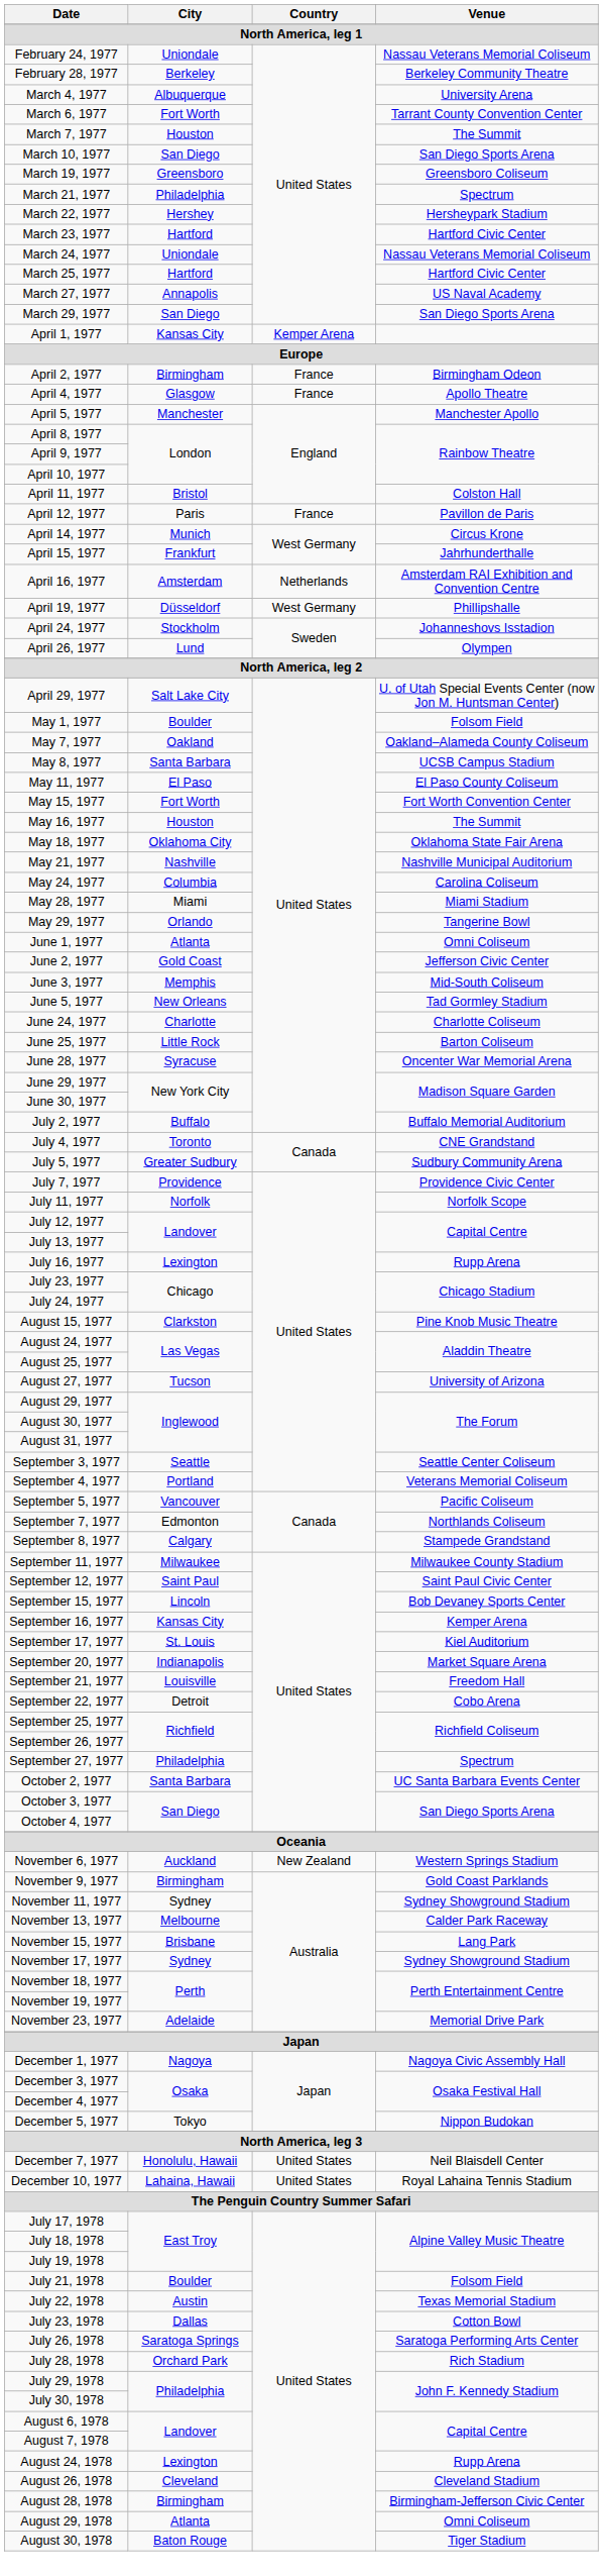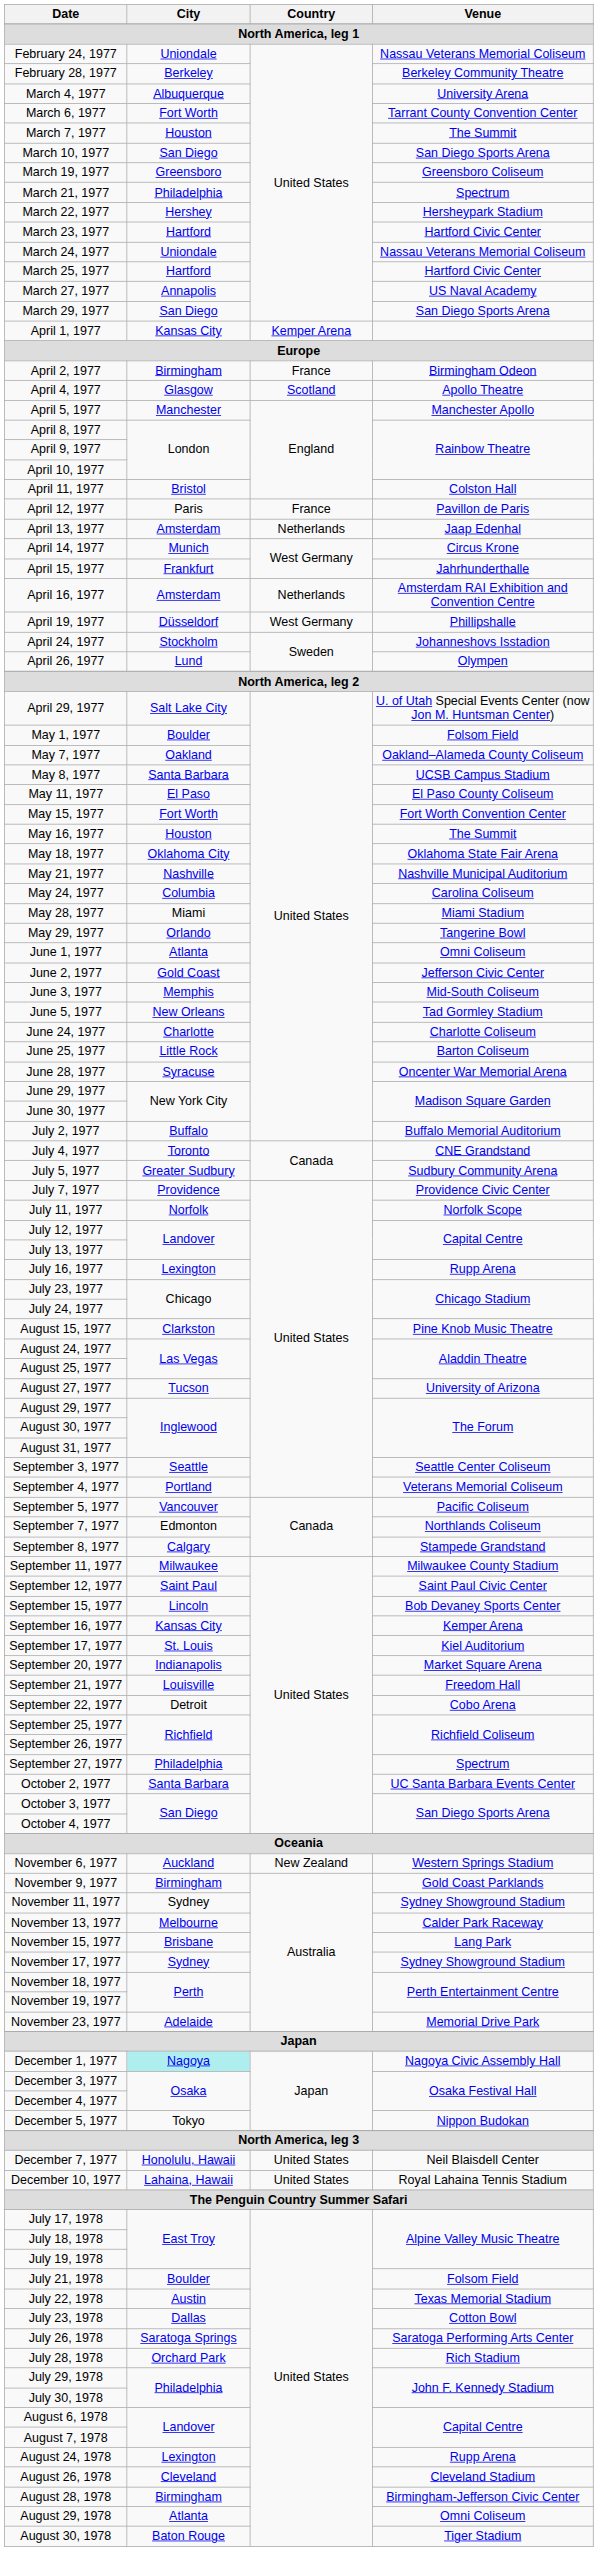 <table class="wikitable" style="text-align:center;">
 <tr>
 <th width="150">Date</th>
 <th width="150">City</th>
 <th width="150">Country</th>
 <th width="275">Venue</th>
 </tr>
 <tr>
 </tr>
 <tr style="background:#ddd;">
 <td colspan="4"><strong>North America, leg 1</strong></td>
 </tr>
 <tr>
 <td>February 24, 1977</td>
 <td><a href='#'>Uniondale</a></td>
 <td rowspan="14">United States</td>
 <td><a href='#'>Nassau Veterans Memorial Coliseum</a></td>
 </tr>
 <tr>
 <td>February 28, 1977</td>
 <td><a href='#'>Berkeley</a></td>
 <td><a href='#'>Berkeley Community Theatre</a></td>
 </tr>
 <tr>
 <td>March 4, 1977</td>
 <td><a href='#'>Albuquerque </a></td>
 <td><a href='#'>University Arena</a></td>
 </tr>
 <tr>
 <td>March 6, 1977</td>
 <td><a href='#'>Fort Worth</a></td>
 <td><a href='#'>Tarrant County Convention Center</a></td>
 </tr>
 <tr>
 <td>March 7, 1977</td>
 <td><a href='#'>Houston</a></td>
 <td><a href='#'>The Summit</a></td>
 </tr>
 <tr>
 <td>March 10, 1977</td>
 <td><a href='#'>San Diego</a></td>
 <td><a href='#'>San Diego Sports Arena</a></td>
 </tr>
 <tr>
 <td>March 19, 1977</td>
 <td><a href='#'>Greensboro</a></td>
 <td><a href='#'>Greensboro Coliseum</a></td>
 </tr>
 <tr>
 <td>March 21, 1977</td>
 <td><a href='#'>Philadelphia</a></td>
 <td><a href='#'>Spectrum</a></td>
 </tr>
 <tr>
 <td>March 22, 1977</td>
 <td><a href='#'>Hershey</a></td>
 <td><a href='#'>Hersheypark Stadium</a></td>
 </tr>
 <tr>
 <td>March 23, 1977</td>
 <td><a href='#'>Hartford</a></td>
 <td><a href='#'>Hartford Civic Center</a></td>
 </tr>
 <tr>
 <td>March 24, 1977</td>
 <td><a href='#'>Uniondale</a></td>
 <td><a href='#'>Nassau Veterans Memorial Coliseum</a></td>
 </tr>
 <tr>
 <td>March 25, 1977</td>
 <td><a href='#'>Hartford</a></td>
 <td><a href='#'>Hartford Civic Center</a></td>
 </tr>
 <tr>
 <td>March 27, 1977</td>
 <td><a href='#'>Annapolis</a></td>
 <td><a href='#'>US Naval Academy</a></td>
 </tr>
 <tr>
 <td>March 29, 1977</td>
 <td><a href='#'>San Diego</a></td>
 <td><a href='#'>San Diego Sports Arena</a></td>
 </tr>
 <tr>
 <td>April 1, 1977</td>
 <td><a href='#'>Kansas City</a></td>
 <td><a href='#'>Kemper Arena</a></td>
 </tr>
 <tr style="background:#ddd;">
 <td colspan="4"><strong>Europe</strong></td>
 </tr>
 <tr>
 <td>April 2, 1977</td>
 <td><a href='#'>Birmingham</a></td>
 <td>France</td>
 <td><a href='#'>Birmingham Odeon</a></td>
 </tr>
 <tr>
 <td>April 4, 1977</td>
 <td><a href='#'>Glasgow</a></td>
-<td>France</td>
+<td><a href='#'>Scotland</a></td>
 <td><a href='#'>Apollo Theatre</a></td>
 </tr>
 <tr>
 <td>April 5, 1977</td>
 <td><a href='#'>Manchester</a></td>
 <td rowspan="5">England</td>
 <td><a href='#'>Manchester Apollo</a></td>
 </tr>
 <tr>
 <td>April 8, 1977</td>
 <td rowspan="3">London</td>
 <td rowspan="3"><a href='#'>Rainbow Theatre</a></td>
 </tr>
 <tr>
 <td>April 9, 1977</td>
 </tr>
 <tr>
 <td>April 10, 1977</td>
 </tr>
 <tr>
 <td>April 11, 1977</td>
 <td><a href='#'>Bristol</a></td>
 <td><a href='#'>Colston Hall</a></td>
 </tr>
 <tr>
 <td>April 12, 1977</td>
 <td>Paris</td>
 <td>France</td>
 <td><a href='#'>Pavillon de Paris</a></td>
+</tr>
+<tr>
+<td>April 13, 1977</td>
+<td><a href='#'>Amsterdam</a></td>
+<td>Netherlands</td>
+<td><a href='#'>Jaap Edenhal</a></td>
 </tr>
 <tr>
 <td>April 14, 1977</td>
 <td><a href='#'>Munich</a></td>
 <td rowspan="2">West Germany</td>
 <td><a href='#'>Circus Krone</a></td>
 </tr>
 <tr>
 <td>April 15, 1977</td>
 <td><a href='#'>Frankfurt</a></td>
 <td><a href='#'>Jahrhunderthalle</a></td>
 </tr>
 <tr>
 <td>April 16, 1977</td>
 <td><a href='#'>Amsterdam</a></td>
 <td>Netherlands</td>
 <td><a href='#'>Amsterdam RAI Exhibition and Convention Centre</a></td>
 </tr>
 <tr>
 <td>April 19, 1977</td>
 <td><a href='#'>Düsseldorf</a></td>
 <td>West Germany</td>
 <td><a href='#'>Phillipshalle</a></td>
 </tr>
 <tr>
 <td>April 24, 1977</td>
 <td><a href='#'>Stockholm</a></td>
 <td rowspan="2">Sweden</td>
 <td><a href='#'>Johanneshovs Isstadion</a></td>
 </tr>
 <tr>
 <td>April 26, 1977</td>
 <td><a href='#'>Lund</a></td>
 <td><a href='#'>Olympen</a></td>
 </tr>
 <tr>
 </tr>
 <tr style="background:#ddd;">
 <td colspan="4"><strong>North America, leg 2</strong></td>
 </tr>
 <tr>
 <td>April 29, 1977</td>
 <td><a href='#'>Salt Lake City</a></td>
 <td rowspan="22">United States</td>
 <td><a href='#'>U. of Utah</a> Special Events Center (now <a href='#'>Jon M. Huntsman Center</a>)</td>
 </tr>
 <tr>
 <td>May 1, 1977</td>
 <td><a href='#'>Boulder</a></td>
 <td><a href='#'>Folsom Field</a></td>
 </tr>
 <tr>
 <td>May 7, 1977</td>
 <td><a href='#'>Oakland</a></td>
 <td><a href='#'>Oakland–Alameda County Coliseum</a></td>
 </tr>
 <tr>
 <td>May 8, 1977</td>
 <td><a href='#'>Santa Barbara</a></td>
 <td><a href='#'>UCSB Campus Stadium</a></td>
 </tr>
 <tr>
 <td>May 11, 1977</td>
 <td><a href='#'>El Paso</a></td>
 <td><a href='#'>El Paso County Coliseum</a></td>
 </tr>
 <tr>
 <td>May 15, 1977</td>
 <td><a href='#'>Fort Worth</a></td>
 <td><a href='#'>Fort Worth Convention Center</a></td>
 </tr>
 <tr>
 <td>May 16, 1977</td>
 <td><a href='#'>Houston</a></td>
 <td><a href='#'>The Summit</a></td>
 </tr>
 <tr>
 <td>May 18, 1977</td>
 <td><a href='#'>Oklahoma City</a></td>
 <td><a href='#'>Oklahoma State Fair Arena</a></td>
 </tr>
 <tr>
 <td>May 21, 1977</td>
 <td><a href='#'>Nashville</a></td>
 <td><a href='#'>Nashville Municipal Auditorium</a></td>
 </tr>
 <tr>
 <td>May 24, 1977</td>
 <td><a href='#'>Columbia</a></td>
 <td><a href='#'>Carolina Coliseum</a></td>
 </tr>
 <tr>
 <td>May 28, 1977</td>
 <td>Miami</td>
 <td><a href='#'>Miami Stadium</a></td>
 </tr>
 <tr>
 <td>May 29, 1977</td>
 <td><a href='#'>Orlando</a></td>
 <td><a href='#'>Tangerine Bowl</a></td>
 </tr>
 <tr>
 <td>June 1, 1977</td>
 <td><a href='#'>Atlanta</a></td>
 <td><a href='#'>Omni Coliseum</a></td>
 </tr>
 <tr>
 <td>June 2, 1977</td>
 <td><a href='#'>Gold Coast</a></td>
 <td><a href='#'>Jefferson Civic Center</a></td>
 </tr>
 <tr>
 <td>June 3, 1977</td>
 <td><a href='#'>Memphis</a></td>
 <td><a href='#'>Mid-South Coliseum</a></td>
 </tr>
 <tr>
 <td>June 5, 1977</td>
 <td><a href='#'>New Orleans</a></td>
 <td><a href='#'>Tad Gormley Stadium</a></td>
 </tr>
 <tr>
 <td>June 24, 1977</td>
 <td><a href='#'>Charlotte</a></td>
 <td><a href='#'>Charlotte Coliseum</a></td>
 </tr>
 <tr>
 <td>June 25, 1977</td>
 <td><a href='#'>Little Rock</a></td>
 <td><a href='#'>Barton Coliseum</a></td>
 </tr>
 <tr>
 <td>June 28, 1977</td>
 <td><a href='#'>Syracuse</a></td>
 <td><a href='#'>Oncenter War Memorial Arena</a></td>
 </tr>
 <tr>
 <td>June 29, 1977</td>
 <td rowspan="2">New York City</td>
 <td rowspan="2"><a href='#'>Madison Square Garden</a></td>
 </tr>
 <tr>
 <td>June 30, 1977</td>
 </tr>
 <tr>
 <td>July 2, 1977</td>
 <td><a href='#'>Buffalo</a></td>
 <td><a href='#'>Buffalo Memorial Auditorium</a></td>
 </tr>
 <tr>
 <td>July 4, 1977</td>
 <td><a href='#'>Toronto</a></td>
 <td rowspan="2">Canada</td>
 <td><a href='#'>CNE Grandstand</a></td>
 </tr>
 <tr>
 <td>July 5, 1977</td>
 <td><a href='#'>Greater Sudbury</a></td>
 <td><a href='#'>Sudbury Community Arena</a></td>
 </tr>
 <tr>
 <td>July 7, 1977</td>
 <td><a href='#'>Providence</a></td>
 <td rowspan="16">United States</td>
 <td><a href='#'>Providence Civic Center</a></td>
 </tr>
 <tr>
 <td>July 11, 1977</td>
 <td><a href='#'>Norfolk</a></td>
 <td><a href='#'>Norfolk Scope</a></td>
 </tr>
 <tr>
 <td>July 12, 1977</td>
 <td rowspan="2"><a href='#'>Landover</a></td>
 <td rowspan="2"><a href='#'>Capital Centre</a></td>
 </tr>
 <tr>
 <td>July 13, 1977</td>
 </tr>
 <tr>
 <td>July 16, 1977</td>
 <td><a href='#'>Lexington</a></td>
 <td><a href='#'>Rupp Arena</a></td>
 </tr>
 <tr>
 <td>July 23, 1977</td>
 <td rowspan="2">Chicago</td>
 <td rowspan="2"><a href='#'>Chicago Stadium</a></td>
 </tr>
 <tr>
 <td>July 24, 1977</td>
 </tr>
 <tr>
 <td>August 15, 1977</td>
 <td><a href='#'>Clarkston</a></td>
 <td><a href='#'>Pine Knob Music Theatre</a></td>
 </tr>
 <tr>
 <td>August 24, 1977</td>
 <td rowspan="2"><a href='#'>Las Vegas</a></td>
 <td rowspan="2"><a href='#'>Aladdin Theatre</a></td>
 </tr>
 <tr>
 <td>August 25, 1977</td>
 </tr>
 <tr>
 <td>August 27, 1977</td>
 <td><a href='#'>Tucson</a></td>
 <td><a href='#'>University of Arizona</a></td>
 </tr>
 <tr>
 <td>August 29, 1977</td>
 <td rowspan="3"><a href='#'>Inglewood</a></td>
 <td rowspan="3"><a href='#'>The Forum</a></td>
 </tr>
 <tr>
 <td>August 30, 1977</td>
 </tr>
 <tr>
 <td>August 31, 1977</td>
 </tr>
 <tr>
 <td>September 3, 1977</td>
 <td><a href='#'>Seattle</a></td>
 <td><a href='#'>Seattle Center Coliseum</a></td>
 </tr>
 <tr>
 <td>September 4, 1977</td>
 <td><a href='#'>Portland</a></td>
 <td><a href='#'>Veterans Memorial Coliseum</a></td>
 </tr>
 <tr>
 <td>September 5, 1977</td>
 <td><a href='#'>Vancouver</a></td>
 <td rowspan="3">Canada</td>
 <td><a href='#'>Pacific Coliseum</a></td>
 </tr>
 <tr>
 <td>September 7, 1977</td>
 <td>Edmonton</td>
 <td><a href='#'>Northlands Coliseum</a></td>
 </tr>
 <tr>
 <td>September 8, 1977</td>
 <td><a href='#'>Calgary</a></td>
 <td><a href='#'>Stampede Grandstand</a></td>
 </tr>
 <tr>
 <td>September 11, 1977</td>
 <td><a href='#'>Milwaukee</a></td>
 <td rowspan="14">United States</td>
 <td><a href='#'>Milwaukee County Stadium</a></td>
 </tr>
 <tr>
 <td>September 12, 1977</td>
 <td><a href='#'>Saint Paul</a></td>
 <td><a href='#'>Saint Paul Civic Center</a></td>
 </tr>
 <tr>
 <td>September 15, 1977</td>
 <td><a href='#'>Lincoln</a></td>
 <td><a href='#'>Bob Devaney Sports Center</a></td>
 </tr>
 <tr>
 <td>September 16, 1977</td>
 <td><a href='#'>Kansas City</a></td>
 <td><a href='#'>Kemper Arena</a></td>
 </tr>
 <tr>
 <td>September 17, 1977</td>
 <td><a href='#'>St. Louis</a></td>
 <td><a href='#'>Kiel Auditorium</a></td>
 </tr>
 <tr>
 <td>September 20, 1977</td>
 <td><a href='#'>Indianapolis</a></td>
 <td><a href='#'>Market Square Arena</a></td>
 </tr>
 <tr>
 <td>September 21, 1977</td>
 <td><a href='#'>Louisville</a></td>
 <td><a href='#'>Freedom Hall</a></td>
 </tr>
 <tr>
 <td>September 22, 1977</td>
 <td>Detroit</td>
 <td><a href='#'>Cobo Arena</a></td>
 </tr>
 <tr>
 <td>September 25, 1977</td>
 <td rowspan="2"><a href='#'>Richfield</a></td>
 <td rowspan="2"><a href='#'>Richfield Coliseum</a></td>
 </tr>
 <tr>
 <td>September 26, 1977</td>
 </tr>
 <tr>
 <td>September 27, 1977</td>
 <td><a href='#'>Philadelphia</a></td>
 <td><a href='#'>Spectrum</a></td>
 </tr>
 <tr>
 <td>October 2, 1977</td>
 <td><a href='#'>Santa Barbara</a></td>
 <td><a href='#'>UC Santa Barbara Events Center</a></td>
 </tr>
 <tr>
 <td>October 3, 1977</td>
 <td rowspan="2"><a href='#'>San Diego</a></td>
 <td rowspan="2"><a href='#'>San Diego Sports Arena</a></td>
 </tr>
 <tr>
 <td>October 4, 1977</td>
 </tr>
 <tr>
 </tr>
 <tr style="background:#ddd;">
 <td colspan="4"><strong>Oceania</strong></td>
 </tr>
 <tr>
 <td>November 6, 1977</td>
 <td><a href='#'>Auckland</a></td>
 <td>New Zealand</td>
 <td><a href='#'>Western Springs Stadium</a></td>
 </tr>
 <tr>
 <td>November 9, 1977</td>
 <td><a href='#'>Birmingham</a></td>
 <td rowspan="8">Australia</td>
 <td><a href='#'>Gold Coast Parklands</a></td>
 </tr>
 <tr>
 <td>November 11, 1977</td>
 <td>Sydney</td>
 <td><a href='#'>Sydney Showground Stadium</a></td>
 </tr>
 <tr>
 <td>November 13, 1977</td>
 <td><a href='#'>Melbourne</a></td>
 <td><a href='#'>Calder Park Raceway</a></td>
 </tr>
 <tr>
 <td>November 15, 1977</td>
 <td><a href='#'>Brisbane</a></td>
 <td><a href='#'>Lang Park</a></td>
 </tr>
 <tr>
 <td>November 17, 1977</td>
 <td><a href='#'>Sydney</a></td>
 <td><a href='#'>Sydney Showground Stadium</a></td>
 </tr>
 <tr>
 <td>November 18, 1977</td>
 <td rowspan="2"><a href='#'>Perth</a></td>
 <td rowspan="2"><a href='#'>Perth Entertainment Centre</a></td>
 </tr>
 <tr>
 <td>November 19, 1977</td>
 </tr>
 <tr>
 <td>November 23, 1977</td>
 <td><a href='#'>Adelaide</a></td>
 <td><a href='#'>Memorial Drive Park</a></td>
 </tr>
 <tr>
 </tr>
 <tr style="background:#ddd;">
 <td colspan="4"><strong>Japan</strong></td>
 </tr>
 <tr>
 <td>December 1, 1977</td>
-<td><a href='#'>Nagoya</a></td>
+<td style="background: paleturquoise;"><a href='#'>Nagoya</a></td>
 <td rowspan="4">Japan</td>
 <td><a href='#'>Nagoya Civic Assembly Hall</a></td>
 </tr>
 <tr>
 <td>December 3, 1977</td>
 <td rowspan="2"><a href='#'>Osaka</a></td>
 <td rowspan="2"><a href='#'>Osaka Festival Hall</a></td>
 </tr>
 <tr>
 <td>December 4, 1977</td>
 </tr>
 <tr>
 <td>December 5, 1977</td>
 <td>Tokyo</td>
 <td><a href='#'>Nippon Budokan</a></td>
 </tr>
 <tr>
 </tr>
 <tr style="background:#ddd;">
 <td colspan="4"><strong>North America, leg 3</strong></td>
 </tr>
 <tr>
 <td>December 7, 1977</td>
 <td><a href='#'>Honolulu, Hawaii</a></td>
 <td>United States</td>
 <td>Neil Blaisdell Center</td>
 </tr>
 <tr>
 <td>December 10, 1977</td>
 <td><a href='#'>Lahaina, Hawaii</a></td>
 <td>United States</td>
 <td>Royal Lahaina Tennis Stadium</td>
 </tr>
 <tr style="background:#ddd;">
 <td colspan="4"><strong>The Penguin Country Summer Safari</strong></td>
 </tr>
 <tr>
 <td>July 17, 1978</td>
 <td rowspan="3"><a href='#'>East Troy</a></td>
 <td rowspan="17">United States</td>
 <td rowspan="3"><a href='#'>Alpine Valley Music Theatre</a></td>
 </tr>
 <tr>
 <td>July 18, 1978</td>
 </tr>
 <tr>
 <td>July 19, 1978</td>
 </tr>
 <tr>
 <td>July 21, 1978</td>
 <td><a href='#'>Boulder</a></td>
 <td><a href='#'>Folsom Field</a></td>
 </tr>
 <tr>
 <td>July 22, 1978</td>
 <td><a href='#'>Austin</a></td>
 <td><a href='#'>Texas Memorial Stadium</a></td>
 </tr>
 <tr>
 <td>July 23, 1978</td>
 <td><a href='#'>Dallas</a></td>
 <td><a href='#'>Cotton Bowl</a></td>
 </tr>
 <tr>
 <td>July 26, 1978</td>
 <td><a href='#'>Saratoga Springs</a></td>
 <td><a href='#'>Saratoga Performing Arts Center</a></td>
 </tr>
 <tr>
 <td>July 28, 1978</td>
 <td><a href='#'>Orchard Park</a></td>
 <td><a href='#'>Rich Stadium</a></td>
 </tr>
 <tr>
 <td>July 29, 1978</td>
 <td rowspan="2"><a href='#'>Philadelphia</a></td>
 <td rowspan="2"><a href='#'>John F. Kennedy Stadium</a></td>
 </tr>
 <tr>
 <td>July 30, 1978</td>
 </tr>
 <tr>
 <td>August 6, 1978</td>
 <td rowspan="2"><a href='#'>Landover</a></td>
 <td rowspan="2"><a href='#'>Capital Centre</a></td>
 </tr>
 <tr>
 <td>August 7, 1978</td>
 </tr>
 <tr>
 <td>August 24, 1978</td>
 <td><a href='#'>Lexington</a></td>
 <td><a href='#'>Rupp Arena</a></td>
 </tr>
 <tr>
 <td>August 26, 1978</td>
 <td><a href='#'>Cleveland</a></td>
 <td><a href='#'>Cleveland Stadium</a></td>
 </tr>
 <tr>
 <td>August 28, 1978</td>
 <td><a href='#'>Birmingham</a></td>
 <td><a href='#'>Birmingham-Jefferson Civic Center</a></td>
 </tr>
 <tr>
 <td>August 29, 1978</td>
 <td><a href='#'>Atlanta</a></td>
 <td><a href='#'>Omni Coliseum</a></td>
 </tr>
 <tr>
 <td>August 30, 1978</td>
 <td><a href='#'>Baton Rouge</a></td>
 <td><a href='#'>Tiger Stadium</a></td>
 </tr>
 </table>
